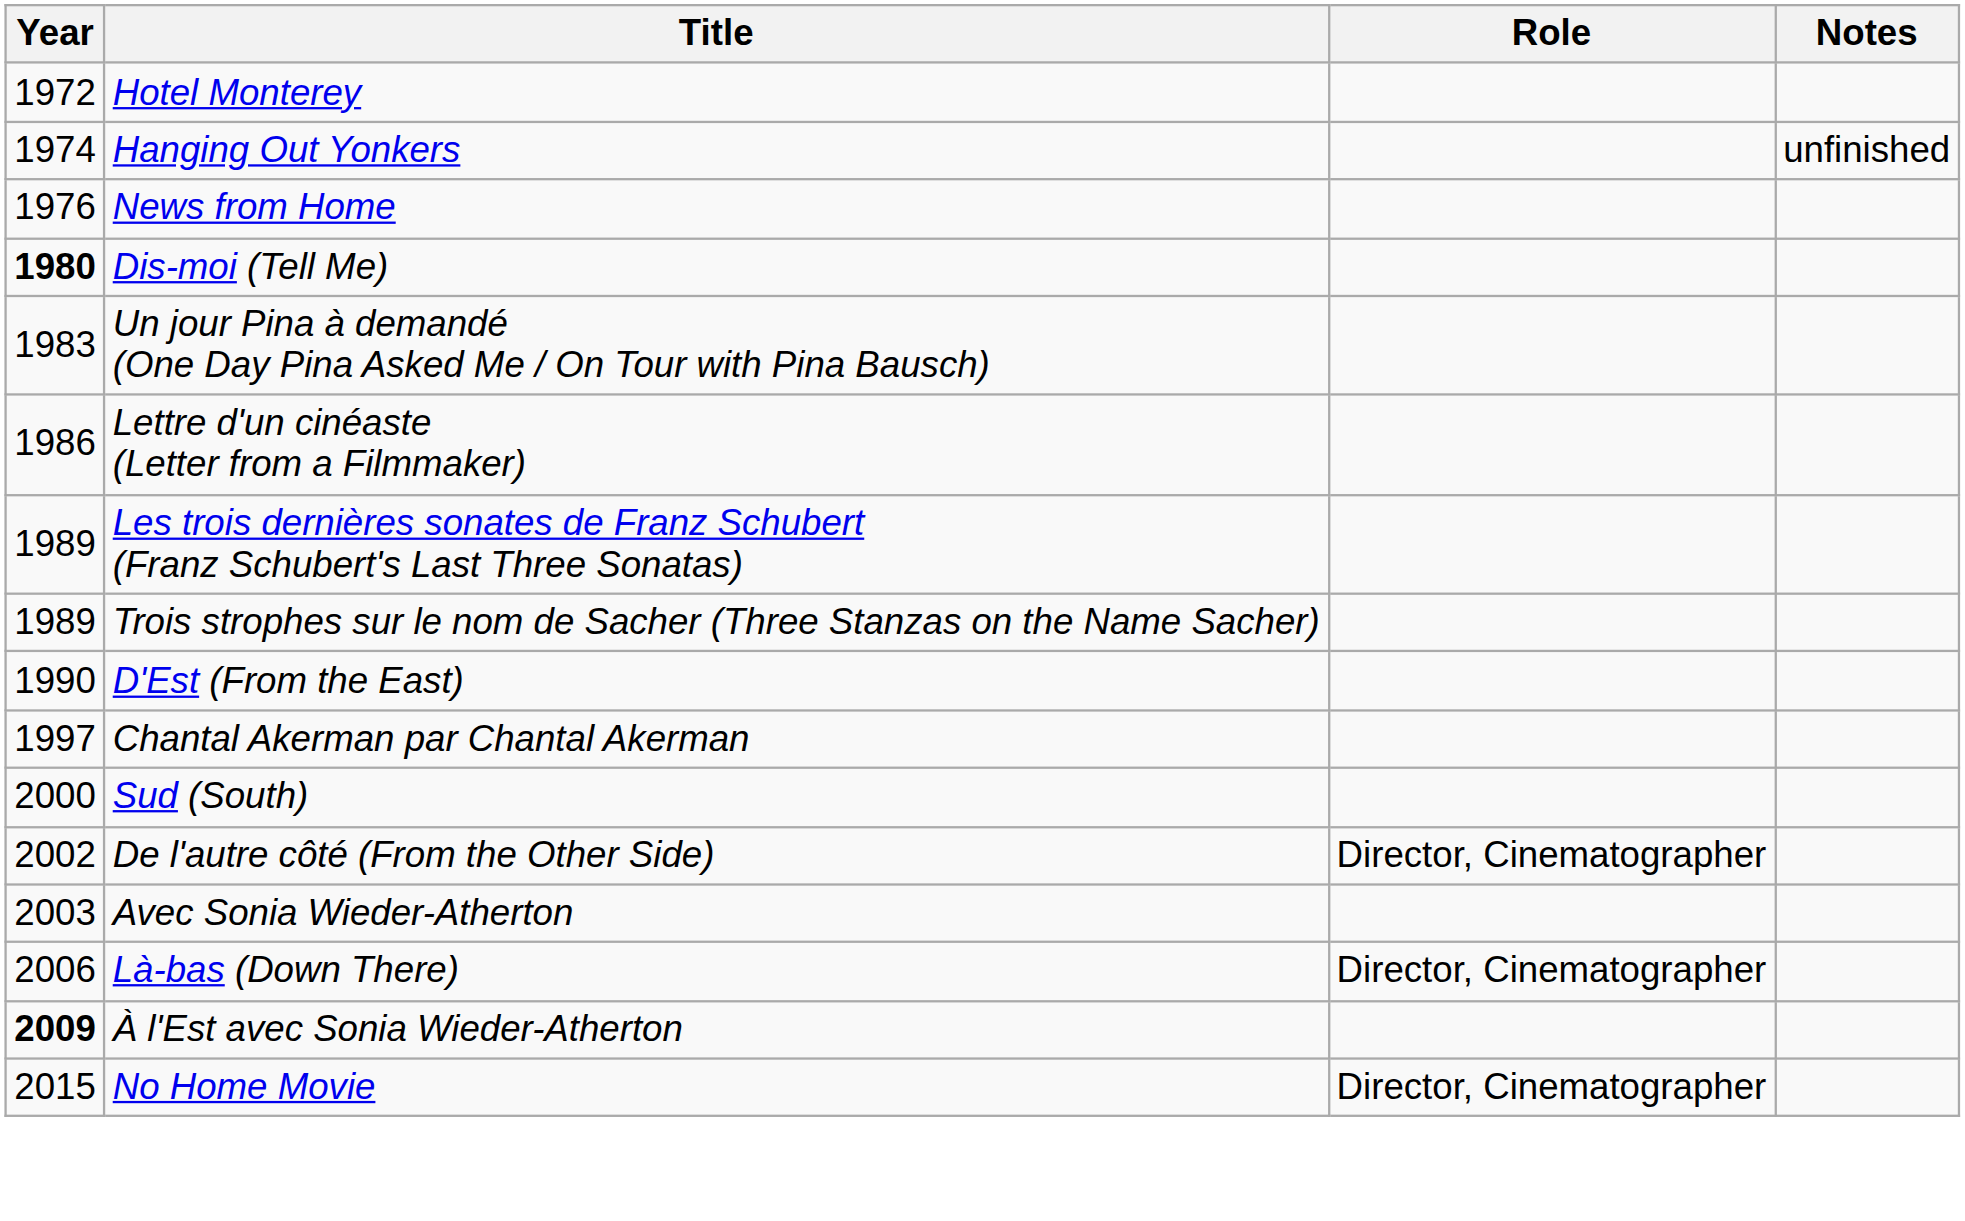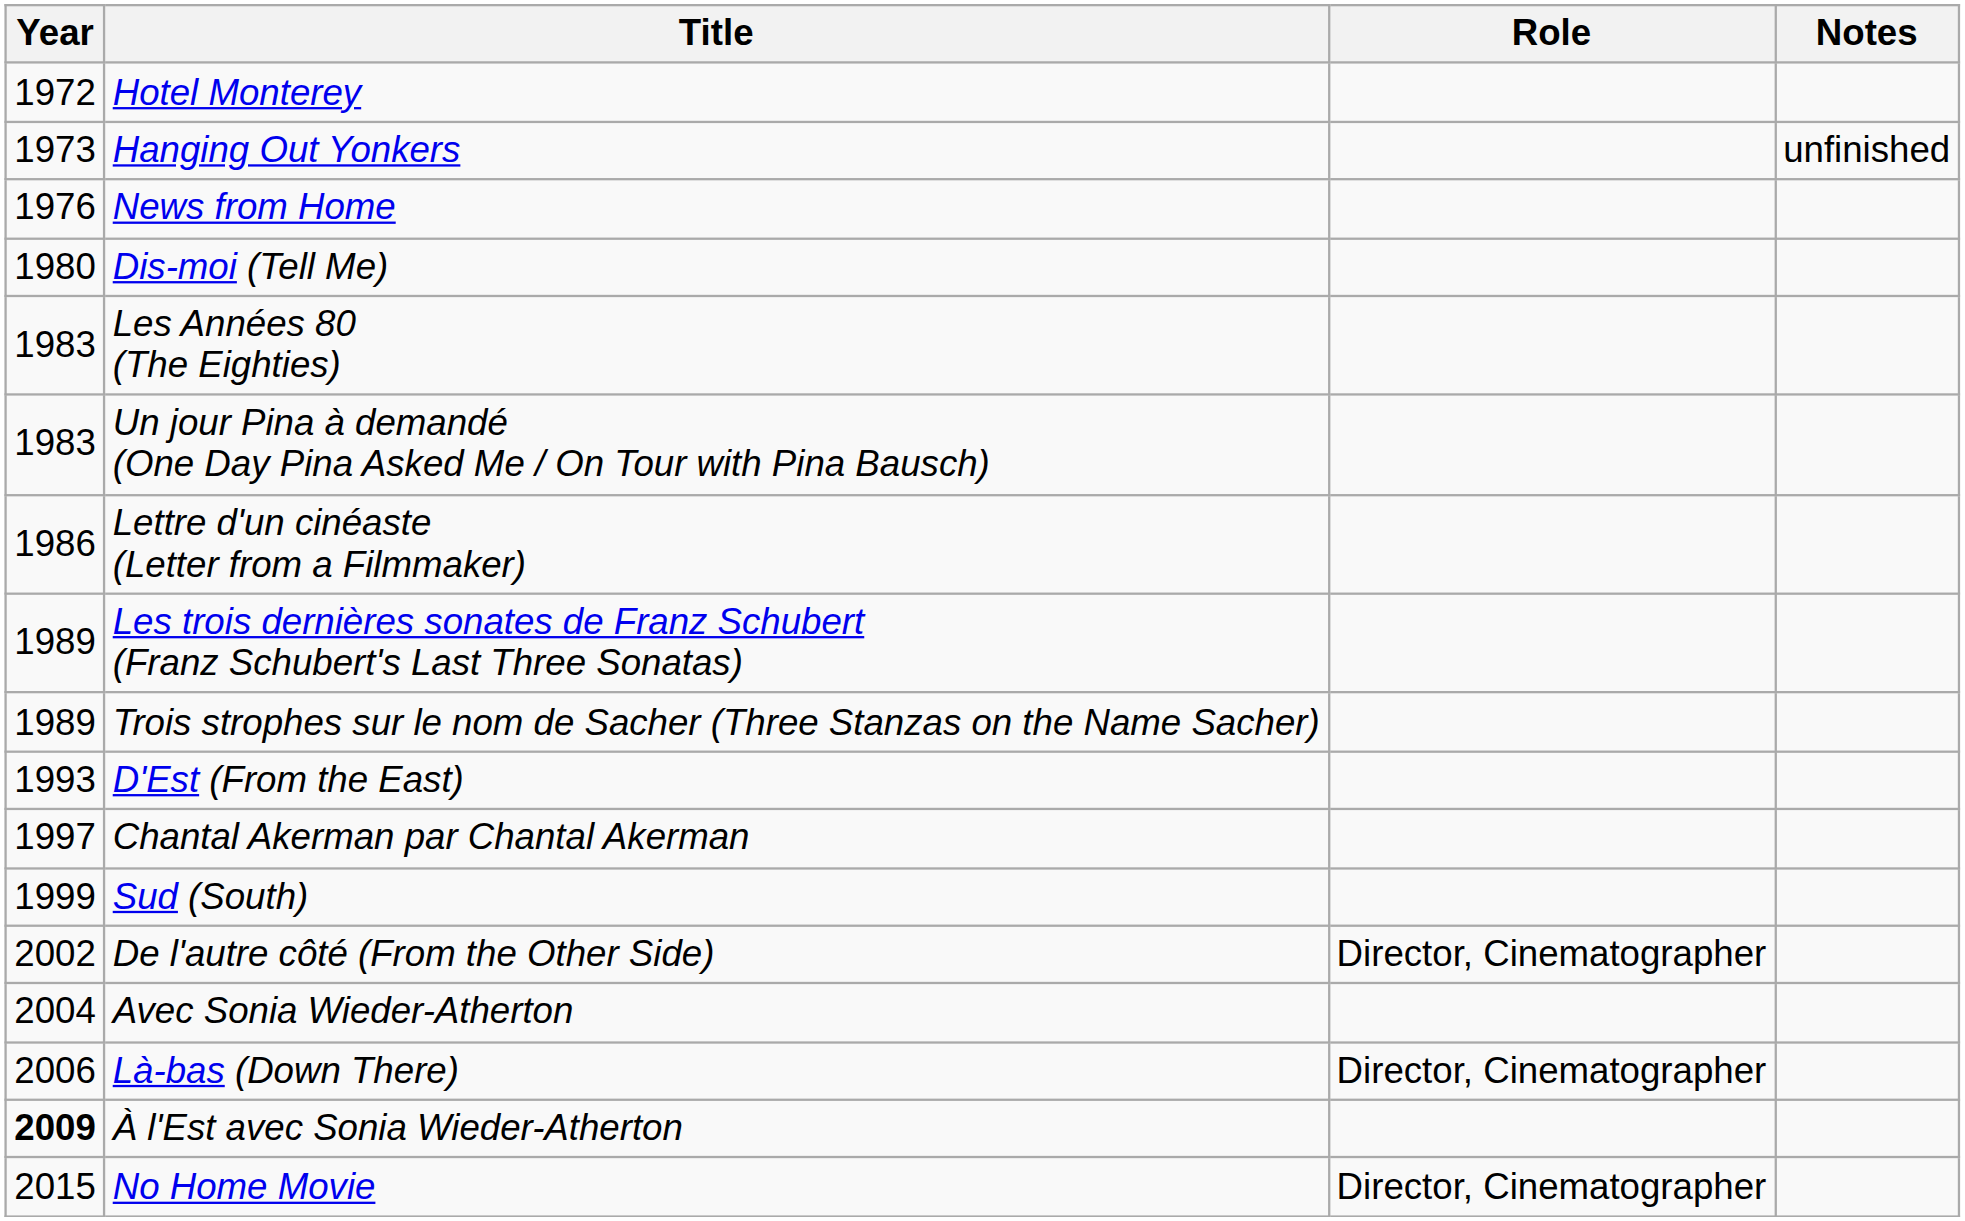 <table class="wikitable" style="margin:auto;">
 <tr>
 <th>Year</th>
 <th>Title</th>
 <th>Role</th>
 <th>Notes</th>
 </tr>
 <tr>
 <td>1972</td>
 <td><em><a href='#'>Hotel Monterey</a></em></td>
 <td></td>
 <td></td>
 </tr>
 <tr>
-<td>1974</td>
+<td>1973</td>
 <td><em><a href='#'>Hanging Out Yonkers</a></em></td>
 <td></td>
 <td>unfinished</td>
 </tr>
 <tr>
 <td>1976</td>
 <td><em><a href='#'>News from Home</a></em></td>
 <td></td>
 <td></td>
 </tr>
 <tr>
-<td><strong>1980</strong></td>
+<td>1980</td>
 <td><em><a href='#'>Dis-moi</a> (Tell Me)</em></td>
+<td></td>
+<td></td>
+</tr>
+<tr>
+<td>1983</td>
+<td><em>Les Années 80</em><br><em>(The Eighties)</em></td>
 <td></td>
 <td></td>
 </tr>
 <tr>
 <td>1983</td>
 <td><em>Un jour Pina à demandé</em><br><em>(One Day Pina Asked Me / On Tour with Pina Bausch)</em></td>
 <td></td>
 <td></td>
 </tr>
 <tr>
 <td>1986</td>
 <td><em>Lettre d'un cinéaste</em><br><em>(Letter from a Filmmaker)</em></td>
 <td></td>
 <td></td>
 </tr>
 <tr>
 <td>1989</td>
 <td><em><a href='#'>Les trois dernières sonates de Franz Schubert</a></em><br><em>(Franz Schubert's Last Three Sonatas)</em></td>
 <td></td>
 <td></td>
 </tr>
 <tr>
 <td>1989</td>
 <td><em>Trois strophes sur le nom de Sacher (Three Stanzas on the Name Sacher)</em></td>
 <td></td>
 <td></td>
 </tr>
 <tr>
-<td>1990</td>
+<td>1993</td>
 <td><em><a href='#'>D'Est</a> (From the East)</em></td>
 <td></td>
 <td></td>
 </tr>
 <tr>
 <td>1997</td>
 <td><em>Chantal Akerman par Chantal Akerman</em></td>
 <td></td>
 <td></td>
 </tr>
 <tr>
-<td>2000</td>
+<td>1999</td>
 <td><em><a href='#'>Sud</a> (South)</em></td>
 <td></td>
 <td></td>
 </tr>
 <tr>
 <td>2002</td>
 <td><em>De l'autre côté (From the Other Side)</em></td>
 <td>Director, Cinematographer</td>
 <td></td>
 </tr>
 <tr>
-<td>2003</td>
+<td>2004</td>
 <td><em>Avec Sonia Wieder-Atherton</em></td>
 <td></td>
 <td></td>
 </tr>
 <tr>
 <td>2006</td>
 <td><em><a href='#'>Là-bas</a> (Down There)</em></td>
 <td>Director, Cinematographer</td>
 <td></td>
 </tr>
 <tr>
 <td><strong>2009</strong></td>
 <td><em>À l'Est avec Sonia Wieder-Atherton</em></td>
 <td></td>
 <td></td>
 </tr>
 <tr>
 <td>2015</td>
 <td><em><a href='#'>No Home Movie</a></em></td>
 <td>Director, Cinematographer</td>
 <td></td>
 </tr>
 </table>
